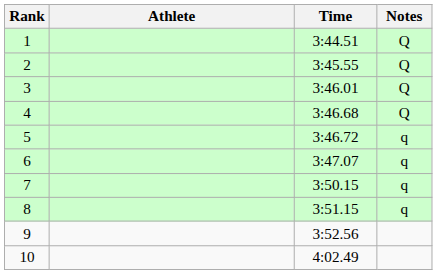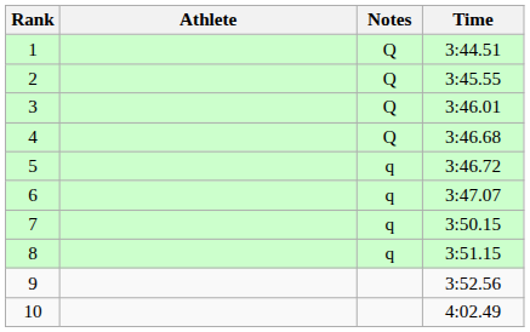 <table class="wikitable" style="text-align:center">
 <tr>
 <th width=40>Rank</th>
 <th width=250>Athlete</th>
+<th width=50>Notes</th>
 <th width=80>Time</th>
-<th width=50>Notes</th>
 </tr>
 <tr bgcolor=ccffcc>
 <td>1</td>
 <td align=left></td>
+<td>Q</td>
 <td>3:44.51</td>
-<td>Q</td>
 </tr>
 <tr bgcolor=ccffcc>
 <td>2</td>
 <td align=left></td>
+<td>Q</td>
 <td>3:45.55</td>
-<td>Q</td>
 </tr>
 <tr bgcolor=ccffcc>
 <td>3</td>
 <td align=left></td>
+<td>Q</td>
 <td>3:46.01</td>
-<td>Q</td>
 </tr>
 <tr bgcolor=ccffcc>
 <td>4</td>
 <td align=left></td>
+<td>Q</td>
 <td>3:46.68</td>
-<td>Q</td>
 </tr>
 <tr bgcolor=ccffcc>
 <td>5</td>
 <td align=left></td>
+<td>q</td>
 <td>3:46.72</td>
-<td>q</td>
 </tr>
 <tr bgcolor=ccffcc>
 <td>6</td>
 <td align=left></td>
+<td>q</td>
 <td>3:47.07</td>
-<td>q</td>
 </tr>
 <tr bgcolor=ccffcc>
 <td>7</td>
 <td align=left></td>
+<td>q</td>
 <td>3:50.15</td>
-<td>q</td>
 </tr>
 <tr bgcolor=ccffcc>
 <td>8</td>
 <td align=left></td>
+<td>q</td>
 <td>3:51.15</td>
-<td>q</td>
 </tr>
 <tr>
 <td>9</td>
 <td align=left></td>
+<td></td>
 <td>3:52.56</td>
-<td></td>
 </tr>
 <tr>
 <td>10</td>
 <td align=left></td>
+<td></td>
 <td>4:02.49</td>
-<td></td>
 </tr>
 </table>
